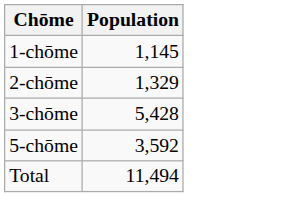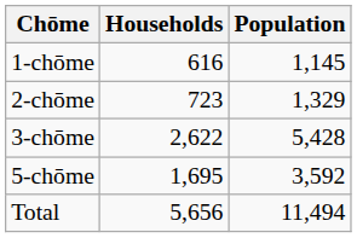 <table class="wikitable">
 <tr>
 <th>Chōme</th>
+<th>Households</th>
 <th>Population</th>
 </tr>
 <tr>
 <td>1-chōme</td>
+<td style="text-align:right;">616</td>
 <td style="text-align:right;">1,145</td>
 </tr>
 <tr>
 <td>2-chōme</td>
+<td style="text-align:right;">723</td>
 <td style="text-align:right;">1,329</td>
 </tr>
 <tr>
 <td>3-chōme</td>
+<td style="text-align:right;">2,622</td>
 <td style="text-align:right;">5,428</td>
 </tr>
 <tr>
 <td>5-chōme</td>
+<td style="text-align:right;">1,695</td>
 <td style="text-align:right;">3,592</td>
 </tr>
 <tr>
 <td>Total</td>
+<td style="text-align:right;">5,656</td>
 <td style="text-align:right;">11,494</td>
 </tr>
 </table>
